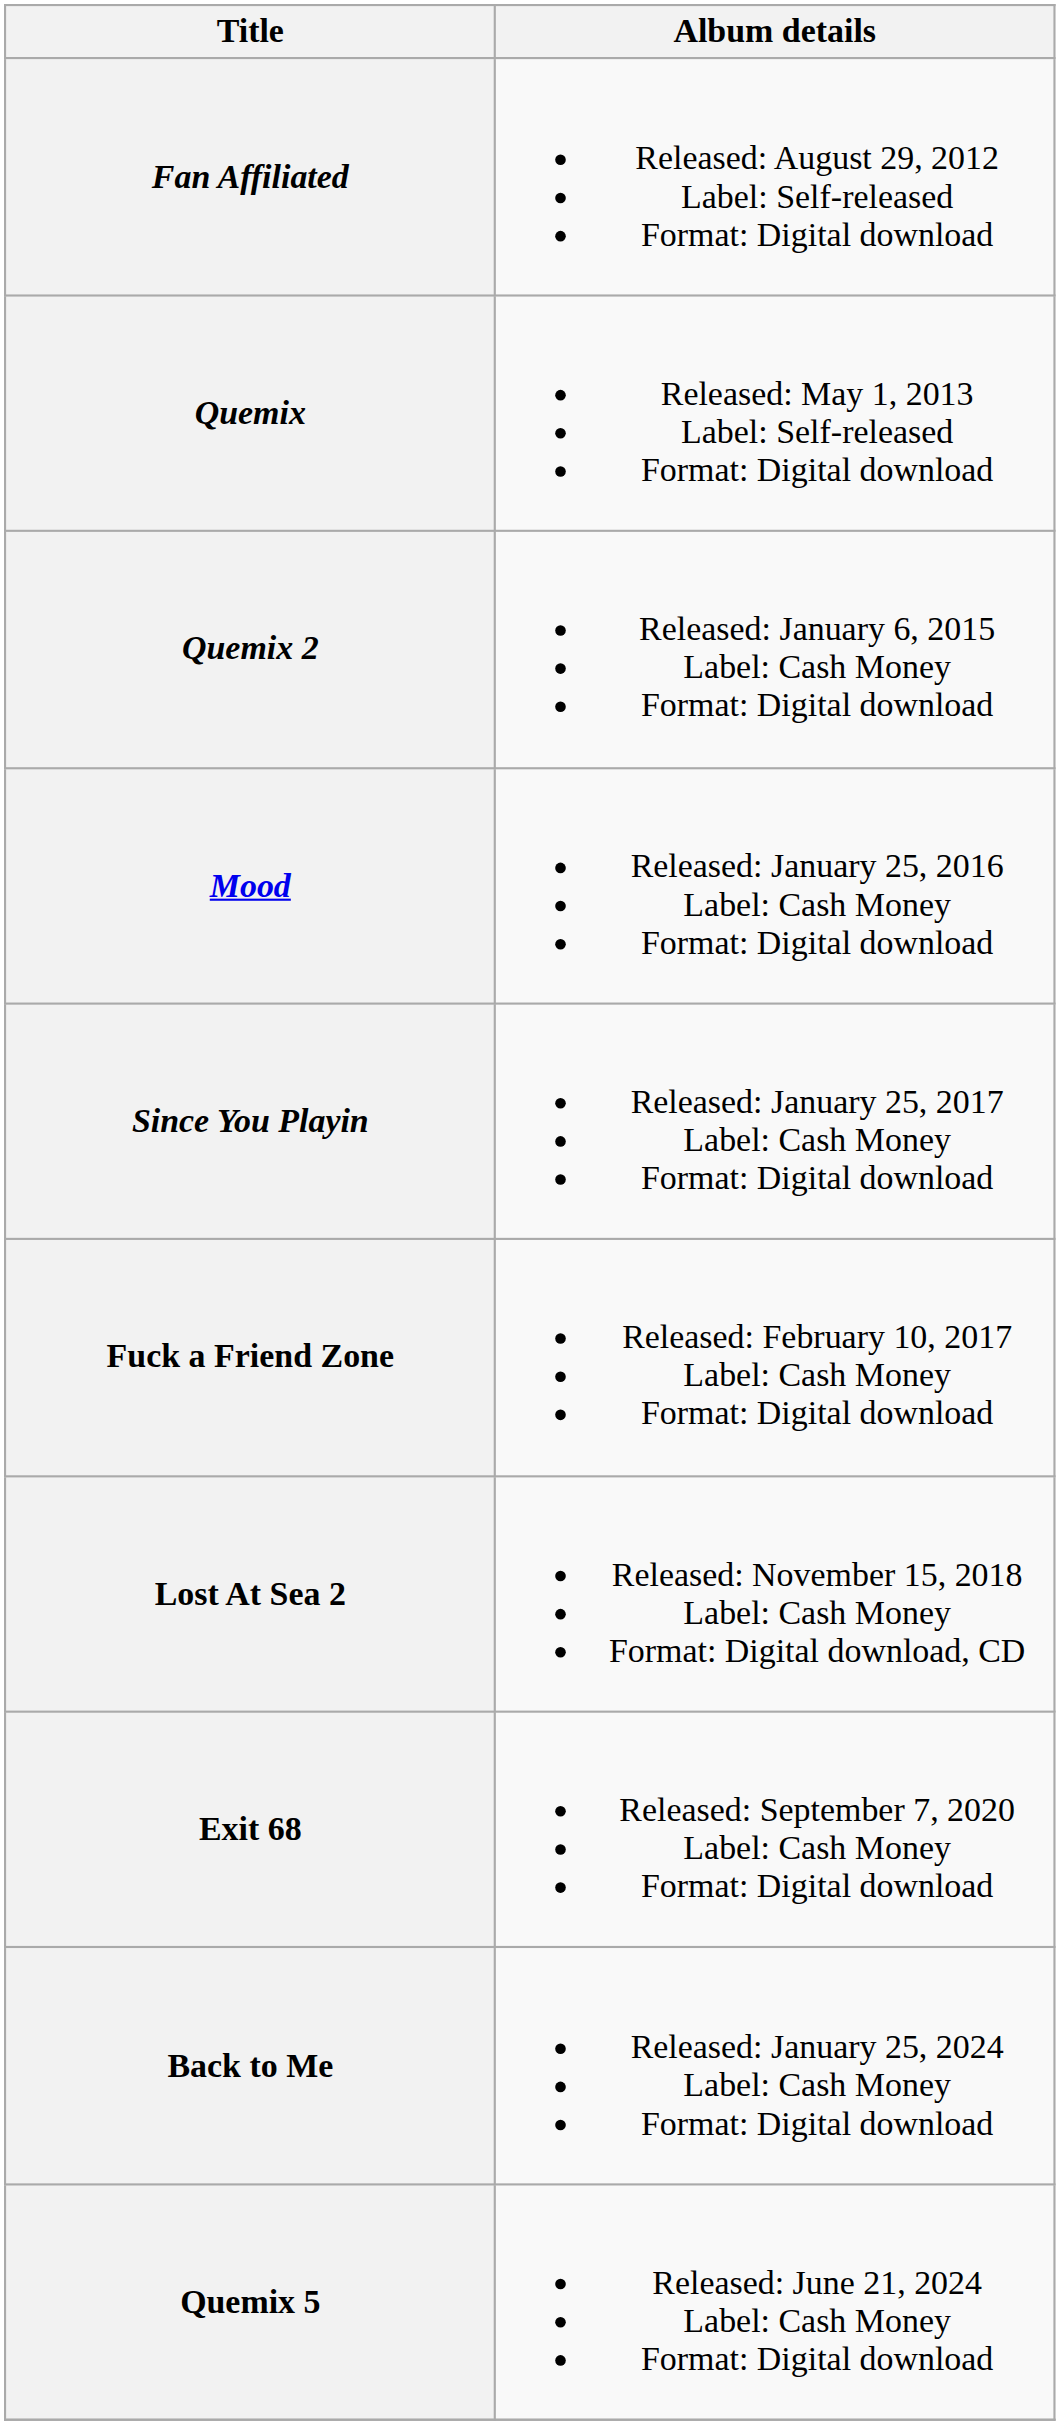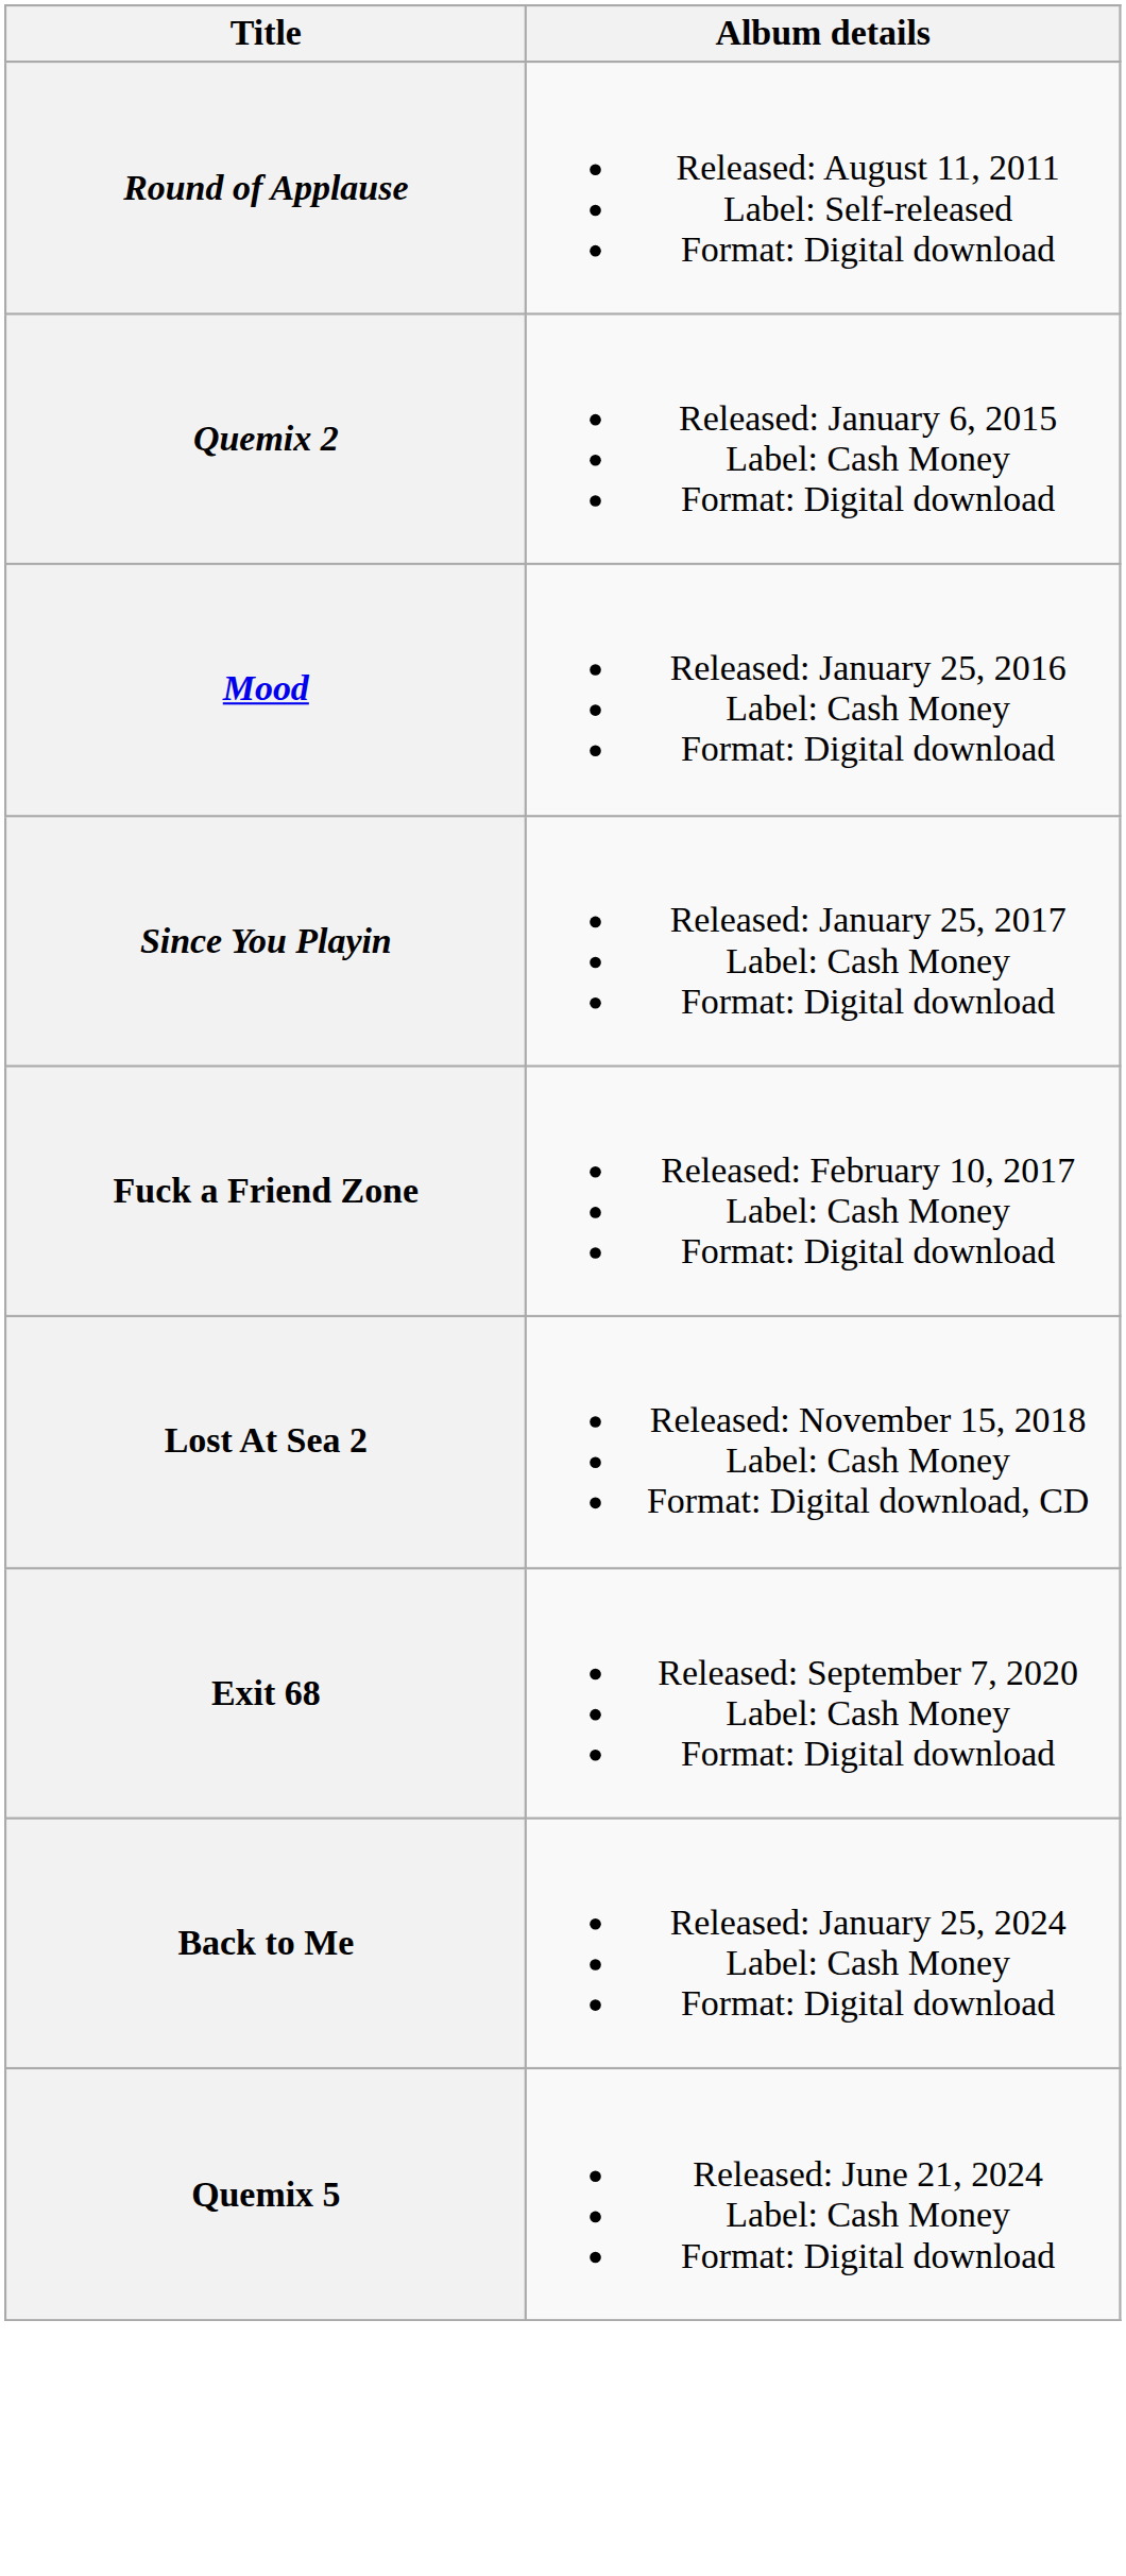 <table class="wikitable plainrowheaders" style="text-align:center;">
 <tr>
 <th scope="col" style="width:14em;">Title</th>
 <th scope="col" style="width:16em;">Album details</th>
 </tr>
 <tr>
-<th scope="row"><em>Fan Affiliated</em></th>
-<td><br><ul><li>Released: August 29, 2012</li><li>Label: Self-released</li><li>Format: Digital download</li></ul></td>
-</tr>
-<tr>
-<th scope="row"><em>Quemix</em></th>
-<td><br><ul><li>Released: May 1, 2013</li><li>Label: Self-released</li><li>Format: Digital download</li></ul></td>
+<th scope="row"><em>Round of Applause</em></th>
+<td><br><ul><li>Released: August 11, 2011</li><li>Label: Self-released</li><li>Format: Digital download</li></ul></td>
 </tr>
 <tr>
 <th scope="row"><em>Quemix 2</em></th>
 <td><br><ul><li>Released: January 6, 2015</li><li>Label: Cash Money</li><li>Format: Digital download</li></ul></td>
 </tr>
 <tr>
 <th scope="row"><em><a href='#'>Mood</a></em></th>
 <td><br><ul><li>Released: January 25, 2016</li><li>Label: Cash Money</li><li>Format: Digital download</li></ul></td>
 </tr>
 <tr>
 <th scope="row"><em>Since You Playin<strong></th>
 <td><br><ul><li>Released: January 25, 2017</li><li>Label: Cash Money</li><li>Format: Digital download</li></ul></td>
 </tr>
 <tr>
 <th scope="row"></em>Fuck a Friend Zone<em><br></th>
 <td><br><ul><li>Released: February 10, 2017</li><li>Label: Cash Money</li><li>Format: Digital download</li></ul></td>
 </tr>
 <tr>
 <th scope="row"></em>Lost At Sea 2<em><br></th>
 <td><br><ul><li>Released: November 15, 2018</li><li>Label: Cash Money</li><li>Format: Digital download, CD</li></ul></td>
 </tr>
 <tr>
 <th scope="row"></em>Exit 68<em></th>
 <td><br><ul><li>Released: September 7, 2020</li><li>Label: Cash Money</li><li>Format: Digital download</li></ul></td>
 </tr>
 <tr>
 <th scope="row"></em>Back to Me<em></th>
 <td><br><ul><li>Released: January 25, 2024</li><li>Label: Cash Money</li><li>Format: Digital download</li></ul></td>
 </tr>
 <tr>
 <th scope="row"></em>Quemix 5<em></th>
 <td><br><ul><li>Released: June 21, 2024</li><li>Label: Cash Money</li><li>Format: Digital download</li></ul></td>
 </tr>
 <tr>
 </tr>
 </table>
